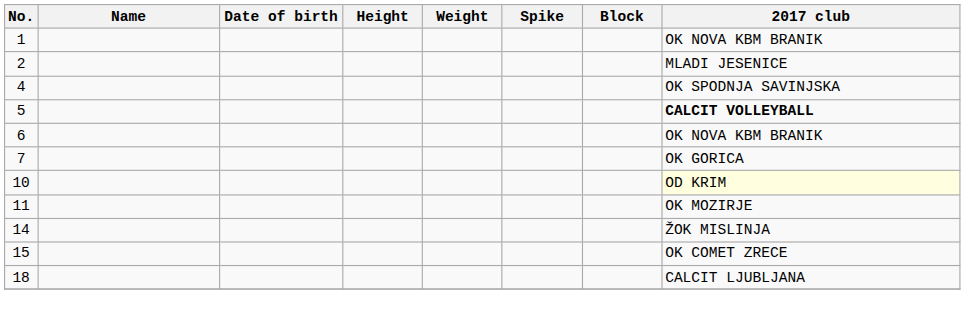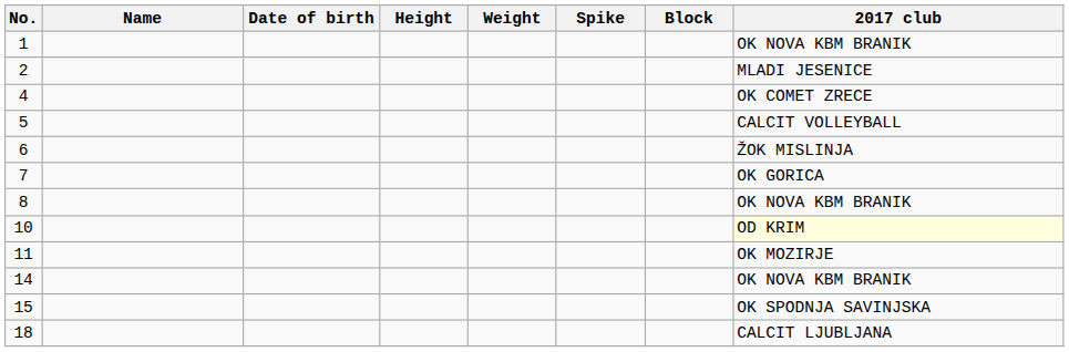 <table class="wikitable sortable" style="font-size:100%; text-align:center;">
 <tr>
 <th>No.</th>
 <th style="width:12em">Name</th>
 <th style="width:8em">Date of birth</th>
 <th style="width:5em">Height</th>
 <th style="width:5em">Weight</th>
 <th style="width:5em">Spike</th>
 <th style="width:5em">Block</th>
 <th style="width:20em">2017 club</th>
 </tr>
 <tr>
 <td>1</td>
 <td align=left></td>
 <td align=right></td>
 <td></td>
 <td></td>
 <td></td>
 <td></td>
 <td align=left>OK NOVA KBM BRANIK</td>
 </tr>
 <tr>
 <td>2</td>
 <td align=left></td>
 <td align=right></td>
 <td></td>
 <td></td>
 <td></td>
 <td></td>
 <td align=left>MLADI JESENICE</td>
 </tr>
 <tr>
 <td>4</td>
 <td align=left></td>
 <td align=right></td>
 <td></td>
 <td></td>
 <td></td>
 <td></td>
-<td align=left>OK SPODNJA SAVINJSKA</td>
+<td align=left>OK COMET ZRECE</td>
 </tr>
 <tr>
 <td>5</td>
 <td align=left></td>
 <td align=right></td>
 <td></td>
 <td></td>
 <td></td>
 <td></td>
-<td align=left><strong>CALCIT VOLLEYBALL</strong></td>
+<td align=left>CALCIT VOLLEYBALL</td>
 </tr>
 <tr>
 <td>6</td>
 <td align=left></td>
 <td align=right></td>
 <td></td>
 <td></td>
 <td></td>
 <td></td>
-<td align=left>OK NOVA KBM BRANIK</td>
+<td align=left>ŽOK MISLINJA</td>
 </tr>
 <tr>
 <td>7</td>
 <td align=left></td>
 <td align=right></td>
 <td></td>
 <td></td>
 <td></td>
 <td></td>
 <td align=left>OK GORICA</td>
+</tr>
+<tr>
+<td>8</td>
+<td align=left></td>
+<td align=right></td>
+<td></td>
+<td></td>
+<td></td>
+<td></td>
+<td align=left>OK NOVA KBM BRANIK</td>
 </tr>
 <tr>
 <td>10</td>
 <td align=left></td>
 <td align=right></td>
 <td></td>
 <td></td>
 <td></td>
 <td></td>
 <td align=left style="background: lightyellow;">OD KRIM</td>
 </tr>
 <tr>
 <td>11</td>
 <td align=left></td>
 <td align=right></td>
 <td></td>
 <td></td>
 <td></td>
 <td></td>
 <td align=left>OK MOZIRJE</td>
 </tr>
 <tr>
 <td>14</td>
 <td align=left></td>
 <td align=right></td>
 <td></td>
 <td></td>
 <td></td>
 <td></td>
-<td align=left>ŽOK MISLINJA</td>
+<td align=left>OK NOVA KBM BRANIK</td>
 </tr>
 <tr>
 <td>15</td>
 <td align=left></td>
 <td align=right></td>
 <td></td>
 <td></td>
 <td></td>
 <td></td>
-<td align=left>OK COMET ZRECE</td>
+<td align=left>OK SPODNJA SAVINJSKA</td>
 </tr>
 <tr>
 <td>18</td>
 <td align=left></td>
 <td align=right></td>
 <td></td>
 <td></td>
 <td></td>
 <td></td>
 <td align=left>CALCIT LJUBLJANA</td>
 </tr>
 <tr>
 </tr>
 </table>
